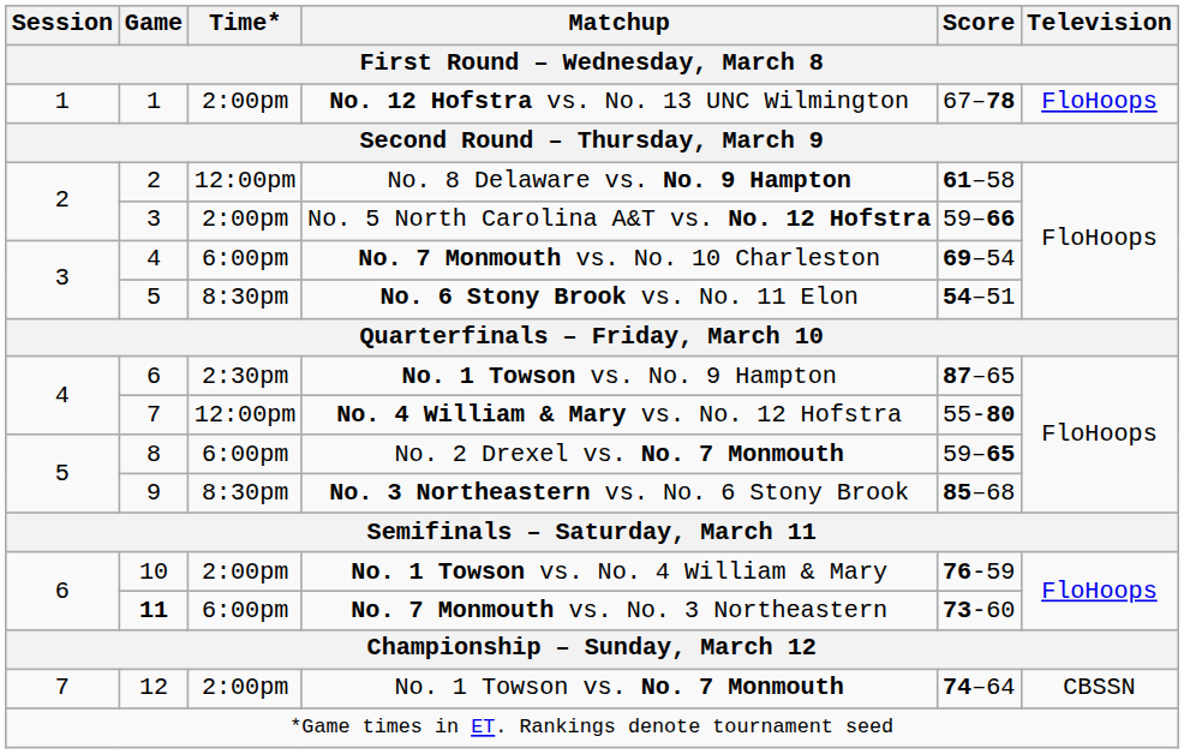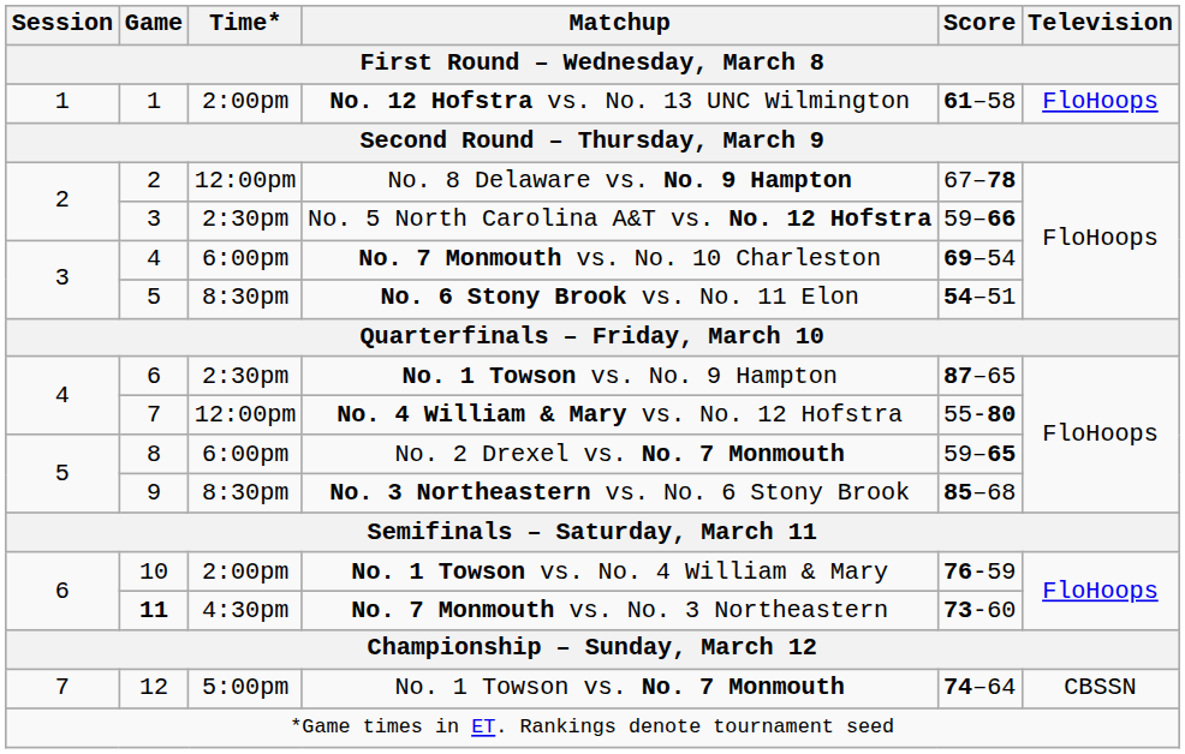 <table class="wikitable" style="font-size: 95%;text-align:center">
 <tr>
 <th>Session</th>
 <th>Game</th>
 <th>Time*</th>
 <th>Matchup</th>
 <th>Score</th>
 <th>Television</th>
 </tr>
 <tr>
 <th colspan=6>First Round – Wednesday, March 8</th>
 </tr>
 <tr>
 <td>1</td>
 <td>1</td>
 <td>2:00pm</td>
 <td><strong>No. 12 Hofstra</strong> vs. No. 13 UNC Wilmington</td>
-<td>67–<strong>78</strong></td>
+<td><strong>61</strong>–58</td>
 <td><a href='#'>FloHoops</a></td>
 </tr>
 <tr>
 <th colspan=6>Second Round – Thursday, March 9</th>
 </tr>
 <tr>
 <td rowspan=2>2</td>
 <td>2</td>
 <td>12:00pm</td>
 <td>No. 8 Delaware vs. <strong>No. 9 Hampton</strong></td>
-<td><strong>61</strong>–58</td>
+<td>67–<strong>78</strong></td>
 <td rowspan=4>FloHoops</td>
 </tr>
 <tr>
 <td>3</td>
-<td>2:00pm</td>
+<td>2:30pm</td>
 <td>No. 5 North Carolina A&T vs. <strong>No. 12 Hofstra</strong></td>
 <td>59–<strong>66</strong></td>
 </tr>
 <tr>
 <td rowspan=2>3</td>
 <td>4</td>
 <td>6:00pm</td>
 <td><strong>No. 7 Monmouth</strong> vs. No. 10 Charleston</td>
 <td><strong>69</strong>–54</td>
 </tr>
 <tr>
 <td>5</td>
 <td>8:30pm</td>
 <td><strong>No. 6 Stony Brook</strong> vs. No. 11 Elon</td>
 <td><strong>54</strong>–51</td>
 </tr>
 <tr>
 <th colspan=6>Quarterfinals – Friday, March 10</th>
 </tr>
 <tr>
 <td rowspan=2>4</td>
 <td>6</td>
 <td>2:30pm</td>
 <td><strong>No. 1 Towson</strong> vs. No. 9 Hampton</td>
 <td><strong>87</strong>–65</td>
 <td rowspan=4>FloHoops</td>
 </tr>
 <tr>
 <td>7</td>
 <td>12:00pm</td>
 <td><strong>No. 4 William & Mary</strong> vs. No. 12 Hofstra</td>
 <td>55-<strong>80</strong></td>
 </tr>
 <tr>
 <td rowspan=2>5</td>
 <td>8</td>
 <td>6:00pm</td>
 <td>No. 2 Drexel vs. <strong>No. 7 Monmouth</strong></td>
 <td>59–<strong>65</strong></td>
 </tr>
 <tr>
 <td>9</td>
 <td>8:30pm</td>
 <td><strong>No. 3 Northeastern</strong> vs. No. 6 Stony Brook</td>
 <td><strong>85</strong>–68</td>
 </tr>
 <tr>
 <th colspan=6>Semifinals – Saturday, March 11</th>
 </tr>
 <tr>
 <td rowspan=2>6</td>
 <td>10</td>
 <td>2:00pm</td>
 <td><strong>No. 1 Towson</strong> vs. No. 4 William & Mary</td>
 <td><strong>76</strong>-59</td>
 <td rowspan=2><a href='#'>FloHoops</a></td>
 </tr>
 <tr>
 <td><strong>11</strong></td>
-<td>6:00pm</td>
+<td>4:30pm</td>
 <td><strong>No. 7 Monmouth</strong> vs. No. 3 Northeastern</td>
 <td><strong>73</strong>-60</td>
 </tr>
 <tr>
 <th colspan=6>Championship – Sunday, March 12</th>
 </tr>
 <tr>
 <td>7</td>
 <td>12</td>
-<td>2:00pm</td>
+<td>5:00pm</td>
 <td>No. 1 Towson vs. <strong>No. 7 Monmouth</strong></td>
 <td><strong>74</strong>–64</td>
 <td>CBSSN</td>
 </tr>
 <tr>
 <td colspan=6><small>*Game times in <a href='#'>ET</a>. Rankings denote tournament seed</small></td>
 </tr>
 </table>
